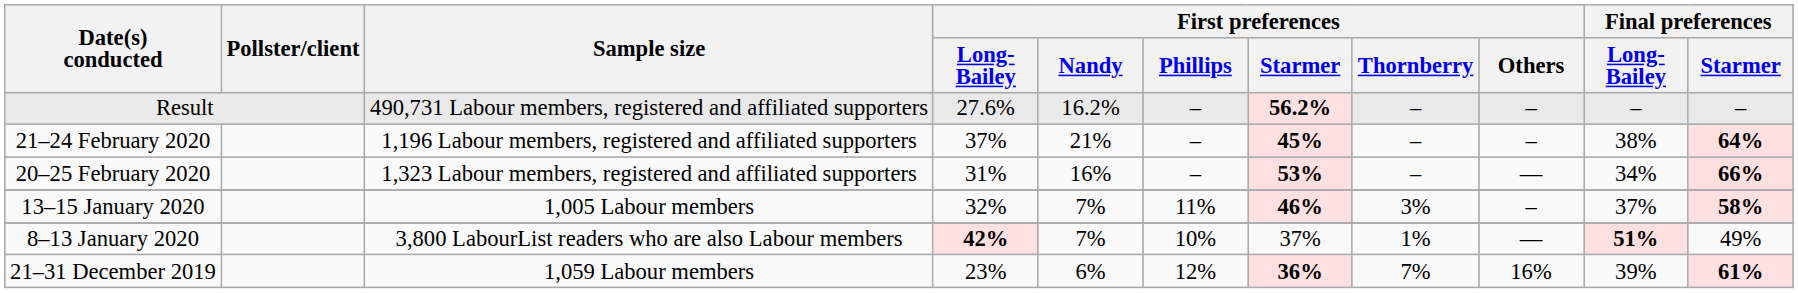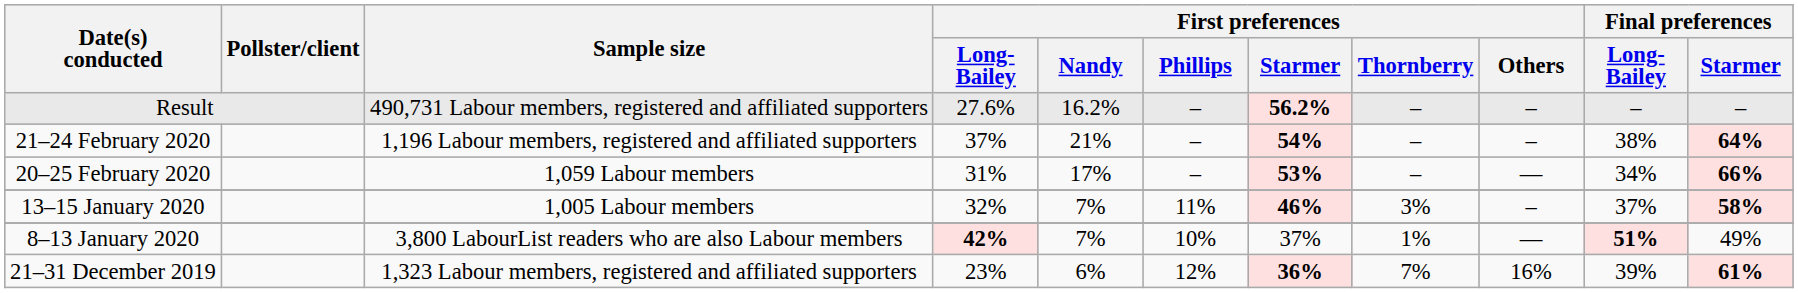 <table class="wikitable" style="text-align:center;font-size:90%;line-height:14px">
 <tr>
 <th rowspan="2">Date(s)<br>conducted</th>
 <th rowspan="2">Pollster/client</th>
 <th rowspan="2">Sample size</th>
 <th colspan="6">First preferences</th>
 <th colspan="2">Final preferences</th>
 </tr>
 <tr>
 <th style="width:60px"><a href='#'>Long-Bailey</a></th>
 <th style="width:60px"><a href='#'>Nandy</a></th>
 <th style="width:60px"><a href='#'>Phillips</a></th>
 <th style="width:60px"><a href='#'>Starmer</a></th>
 <th style="width:60px"><a href='#'>Thornberry</a></th>
 <th style="width:60px">Others</th>
 <th style="width:60px"><a href='#'>Long-Bailey</a></th>
 <th style="width:60px"><a href='#'>Starmer</a></th>
 </tr>
 <tr style="background:#E9E9E9;">
 <td colspan="2">Result</td>
 <td>490,731 Labour members, registered and affiliated supporters</td>
 <td>27.6%</td>
 <td>16.2%</td>
 <td>–</td>
 <td style="background:#FFE0E0"><strong>56.2%</strong></td>
 <td>–</td>
 <td>–</td>
 <td>–</td>
 <td>–</td>
 </tr>
 <tr>
 <td>21–24 February 2020</td>
 <td></td>
 <td>1,196 Labour members, registered and affiliated supporters</td>
 <td>37%</td>
 <td>21%</td>
 <td>–</td>
-<td style="background:#FFE0E0"><strong>45%</strong></td>
+<td style="background:#FFE0E0"><strong>54%</strong></td>
 <td>–</td>
 <td>–</td>
 <td>38%</td>
 <td style="background:#FFE0E0"><strong>64%</strong></td>
 </tr>
 <tr>
 <td>20–25 February 2020</td>
 <td></td>
-<td>1,323 Labour members, registered and affiliated supporters</td>
+<td>1,059 Labour members</td>
 <td>31%</td>
-<td>16%</td>
+<td>17%</td>
 <td>–</td>
 <td style="background:#FFE0E0"><strong>53%</strong></td>
 <td>–</td>
 <td>—</td>
 <td>34%</td>
 <td style="background:#FFE0E0"><strong>66%</strong></td>
 </tr>
 <tr>
 </tr>
 <tr>
 <td>13–15 January 2020</td>
 <td></td>
 <td>1,005 Labour members</td>
 <td>32%</td>
 <td>7%</td>
 <td>11%</td>
 <td style="background:#FFE0E0"><strong>46%</strong></td>
 <td>3%</td>
 <td>–</td>
 <td>37%</td>
 <td style="background:#FFE0E0"><strong>58%</strong></td>
 </tr>
 <tr>
 </tr>
 <tr>
 <td>8–13 January 2020</td>
 <td></td>
 <td>3,800 LabourList readers who are also Labour members</td>
 <td style="background:#FFE0E0"><strong>42%</strong></td>
 <td>7%</td>
 <td>10%</td>
 <td>37%</td>
 <td>1%</td>
 <td>—</td>
 <td style="background:#FFE0E0"><strong>51%</strong></td>
 <td>49%</td>
 </tr>
 <tr>
 <td>21–31 December 2019</td>
 <td></td>
-<td>1,059 Labour members</td>
+<td>1,323 Labour members, registered and affiliated supporters</td>
 <td>23%</td>
 <td>6%</td>
 <td>12%</td>
 <td style="background:#FFE0E0"><strong>36%</strong></td>
 <td>7%</td>
 <td>16%</td>
 <td>39%</td>
 <td style="background:#FFE0E0"><strong>61%</strong></td>
 </tr>
 </table>
